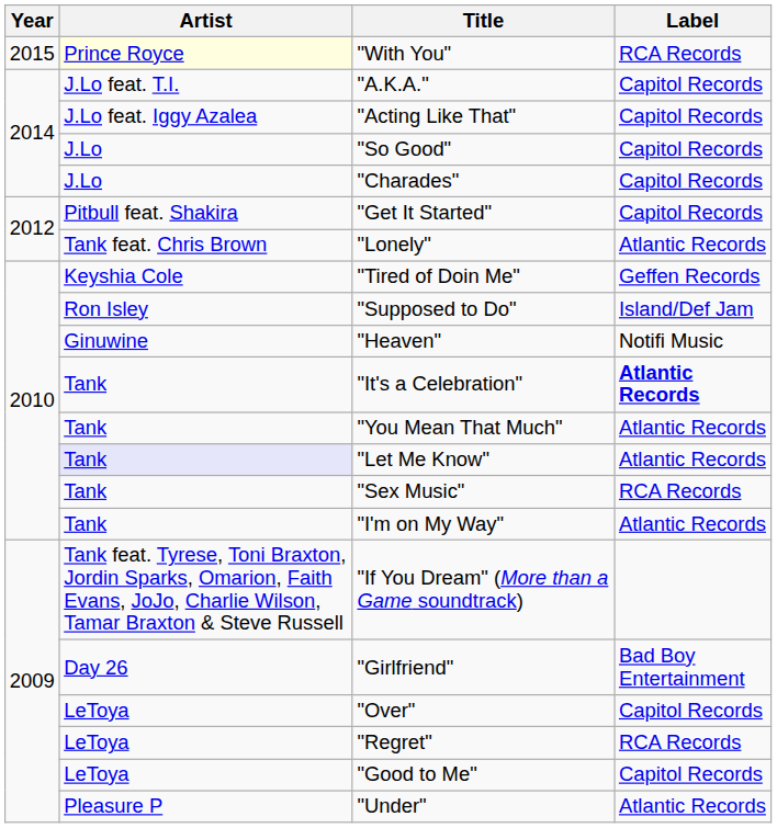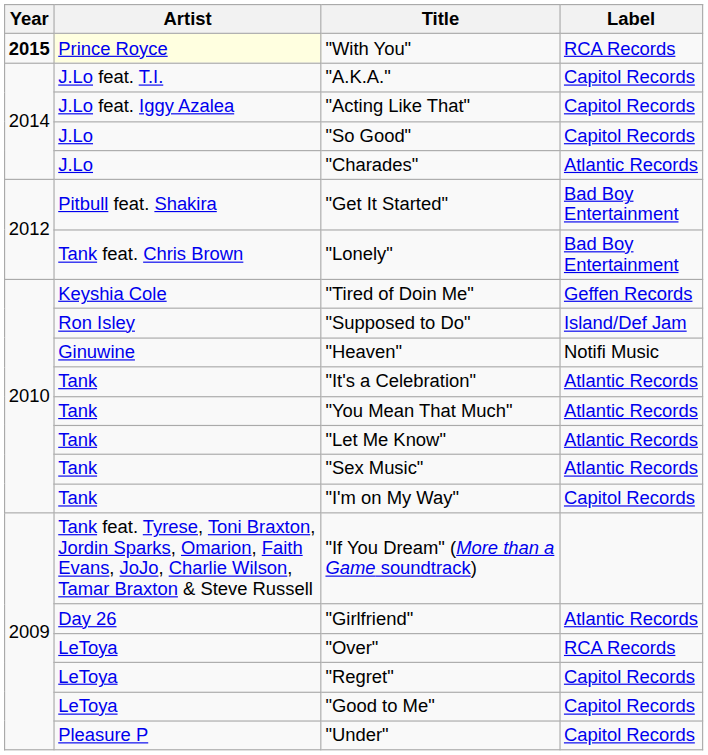 <table class="wikitable">
 <tr>
 <th>Year</th>
 <th style="width:225px;">Artist</th>
 <th style="width:200px;">Title</th>
 <th>Label</th>
 </tr>
 <tr>
-<td rowspan=1>2015</td>
+<td rowspan=1><strong>2015</strong></td>
 <td style="background: lightyellow;"><a href='#'>Prince Royce</a></td>
 <td>"With You"</td>
 <td><a href='#'>RCA Records</a></td>
 </tr>
 <tr>
 <td rowspan=4>2014</td>
 <td><a href='#'>J.Lo</a> feat. <a href='#'>T.I.</a></td>
 <td>"A.K.A."</td>
 <td><a href='#'>Capitol Records</a></td>
 </tr>
 <tr>
 <td><a href='#'>J.Lo</a> feat. <a href='#'>Iggy Azalea</a></td>
 <td>"Acting Like That"</td>
 <td><a href='#'>Capitol Records</a></td>
 </tr>
 <tr>
 <td><a href='#'>J.Lo</a></td>
 <td>"So Good"</td>
 <td><a href='#'>Capitol Records</a></td>
 </tr>
 <tr>
 <td><a href='#'>J.Lo</a></td>
 <td>"Charades"</td>
-<td><a href='#'>Capitol Records</a></td>
+<td><a href='#'>Atlantic Records</a></td>
 </tr>
 <tr>
 <td rowspan=2>2012</td>
 <td><a href='#'>Pitbull</a> feat. <a href='#'>Shakira</a></td>
 <td>"Get It Started"</td>
-<td><a href='#'>Capitol Records</a></td>
+<td><a href='#'>Bad Boy Entertainment</a></td>
 </tr>
 <tr>
 <td><a href='#'>Tank</a> feat. <a href='#'>Chris Brown</a></td>
 <td>"Lonely"</td>
-<td><a href='#'>Atlantic Records</a></td>
+<td><a href='#'>Bad Boy Entertainment</a></td>
 </tr>
 <tr>
 <td rowspan=8>2010</td>
 <td><a href='#'>Keyshia Cole</a></td>
 <td>"Tired of Doin Me"</td>
 <td><a href='#'>Geffen Records</a></td>
 </tr>
 <tr>
 <td><a href='#'>Ron Isley</a></td>
 <td>"Supposed to Do"</td>
 <td><a href='#'>Island/Def Jam</a></td>
 </tr>
 <tr>
 <td><a href='#'>Ginuwine</a></td>
 <td>"Heaven"</td>
 <td>Notifi Music</td>
 </tr>
 <tr>
 <td><a href='#'>Tank</a></td>
 <td>"It's a Celebration"</td>
-<td><strong><a href='#'>Atlantic Records</a></strong></td>
+<td><a href='#'>Atlantic Records</a></td>
 </tr>
 <tr>
 <td><a href='#'>Tank</a></td>
 <td>"You Mean That Much"</td>
 <td><a href='#'>Atlantic Records</a></td>
 </tr>
 <tr>
-<td style="background: lavender;"><a href='#'>Tank</a></td>
+<td><a href='#'>Tank</a></td>
 <td>"Let Me Know"</td>
 <td><a href='#'>Atlantic Records</a></td>
 </tr>
 <tr>
 <td><a href='#'>Tank</a></td>
 <td>"Sex Music"</td>
-<td><a href='#'>RCA Records</a></td>
+<td><a href='#'>Atlantic Records</a></td>
 </tr>
 <tr>
 <td><a href='#'>Tank</a></td>
 <td>"I'm on My Way"</td>
-<td><a href='#'>Atlantic Records</a></td>
+<td><a href='#'>Capitol Records</a></td>
 </tr>
 <tr>
 <td rowspan=7>2009</td>
 <td><a href='#'>Tank</a> feat. <a href='#'>Tyrese</a>, <a href='#'>Toni Braxton</a>, <a href='#'>Jordin Sparks</a>, <a href='#'>Omarion</a>, <a href='#'>Faith Evans</a>, <a href='#'>JoJo</a>, <a href='#'>Charlie Wilson</a>, <a href='#'>Tamar Braxton</a> & Steve Russell</td>
 <td>"If You Dream" (<a href='#'><em>More than a Game</em> soundtrack</a>)</td>
 <td></td>
 </tr>
 <tr>
 <td><a href='#'>Day 26</a></td>
 <td>"Girlfriend"</td>
-<td><a href='#'>Bad Boy Entertainment</a></td>
+<td><a href='#'>Atlantic Records</a></td>
 </tr>
 <tr>
 <td><a href='#'>LeToya</a></td>
 <td>"Over"</td>
-<td><a href='#'>Capitol Records</a></td>
+<td><a href='#'>RCA Records</a></td>
 </tr>
 <tr>
 <td><a href='#'>LeToya</a></td>
 <td>"Regret"</td>
-<td><a href='#'>RCA Records</a></td>
+<td><a href='#'>Capitol Records</a></td>
 </tr>
 <tr>
 <td><a href='#'>LeToya</a></td>
 <td>"Good to Me"</td>
 <td><a href='#'>Capitol Records</a></td>
 </tr>
 <tr>
 <td><a href='#'>Pleasure P</a></td>
 <td>"Under"</td>
-<td><a href='#'>Atlantic Records</a></td>
+<td><a href='#'>Capitol Records</a></td>
 </tr>
 </table>
